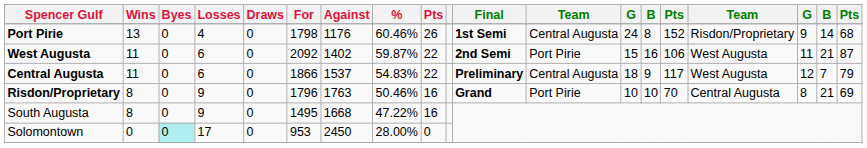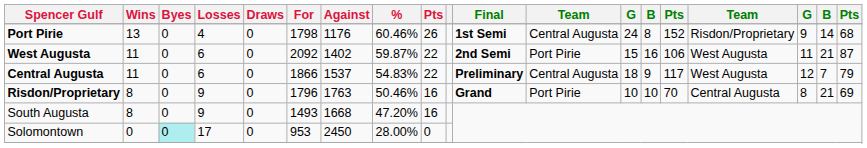 <table style="font-size: 85%; text-align: left;" class="wikitable">
 <tr>
 <th style="color:crimson">Spencer Gulf</th>
 <th style="color:crimson">Wins</th>
 <th style="color:crimson">Byes</th>
 <th style="color:crimson">Losses</th>
 <th style="color:crimson">Draws</th>
 <th style="color:crimson">For</th>
 <th style="color:crimson">Against</th>
 <th style="color:crimson">%</th>
 <th style="color:crimson">Pts</th>
 <th></th>
 <th style="color:green">Final</th>
 <th style="color:green">Team</th>
 <th style="color:green">G</th>
 <th style="color:green">B</th>
 <th style="color:green">Pts</th>
 <th style="color:green">Team</th>
 <th style="color:green">G</th>
 <th style="color:green">B</th>
 <th style="color:green">Pts</th>
 </tr>
 <tr>
 </tr>
 <tr>
 </tr>
 <tr>
 <td><strong>	Port Pirie	</strong></td>
 <td>13</td>
 <td>0</td>
 <td>4</td>
 <td>0</td>
 <td>1798</td>
 <td>1176</td>
 <td>60.46%</td>
 <td>26</td>
 <td></td>
 <td><strong>1st Semi</strong></td>
 <td>Central Augusta</td>
 <td>24</td>
 <td>8</td>
 <td>152</td>
 <td>Risdon/Proprietary</td>
 <td>9</td>
 <td>14</td>
 <td>68</td>
 </tr>
 <tr>
 <td><strong>	West Augusta	</strong></td>
 <td>11</td>
 <td>0</td>
 <td>6</td>
 <td>0</td>
 <td>2092</td>
 <td>1402</td>
 <td>59.87%</td>
 <td>22</td>
 <td></td>
 <td><strong>2nd Semi</strong></td>
 <td>Port Pirie</td>
 <td>15</td>
 <td>16</td>
 <td>106</td>
 <td>West Augusta</td>
 <td>11</td>
 <td>21</td>
 <td>87</td>
 </tr>
 <tr>
 <td><strong>	Central Augusta	</strong></td>
 <td>11</td>
 <td>0</td>
 <td>6</td>
 <td>0</td>
 <td>1866</td>
 <td>1537</td>
 <td>54.83%</td>
 <td>22</td>
 <td></td>
 <td><strong>Preliminary</strong></td>
 <td>Central Augusta</td>
 <td>18</td>
 <td>9</td>
 <td>117</td>
 <td>West Augusta</td>
 <td>12</td>
 <td>7</td>
 <td>79</td>
 </tr>
 <tr>
 <td><strong>	Risdon/Proprietary	</strong></td>
 <td>8</td>
 <td>0</td>
 <td>9</td>
 <td>0</td>
 <td>1796</td>
 <td>1763</td>
 <td>50.46%</td>
 <td>16</td>
 <td></td>
 <td><strong>Grand</strong></td>
 <td>Port Pirie</td>
 <td>10</td>
 <td>10</td>
 <td>70</td>
 <td>Central Augusta</td>
 <td>8</td>
 <td>21</td>
 <td>69</td>
 </tr>
 <tr>
 <td>South Augusta</td>
 <td>8</td>
 <td>0</td>
 <td>9</td>
 <td>0</td>
-<td>1495</td>
+<td>1493</td>
 <td>1668</td>
-<td>47.22%</td>
+<td>47.20%</td>
 <td>16</td>
 <td></td>
 </tr>
 <tr>
 <td>Solomontown</td>
 <td>0</td>
 <td style="background: paleturquoise;">0</td>
 <td>17</td>
 <td>0</td>
 <td>953</td>
 <td>2450</td>
 <td>28.00%</td>
 <td>0</td>
 <td></td>
 </tr>
 <tr>
 </tr>
 </table>
